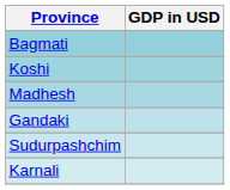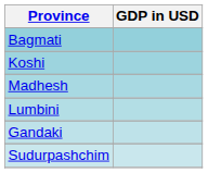 <table class="wikitable sortable static-row-numbers static-row-header-text">
 <tr>
 <th><a href='#'>Province</a></th>
 <th>GDP in USD</th>
 </tr>
 <tr>
 </tr>
 <tr bgcolor="#93D0DB">
 <td><a href='#'>Bagmati</a></td>
 <td></td>
 </tr>
 <tr>
 </tr>
 <tr bgcolor="#9DD4DE">
 <td><a href='#'>Koshi</a></td>
 <td></td>
 </tr>
 <tr>
 </tr>
 <tr bgcolor="#A8D9E2">
 <td><a href='#'>Madhesh</a></td>
 <td></td>
 </tr>
 <tr>
 </tr>
+<tr bgcolor="#B3DEE5">
+<td><a href='#'>Lumbini</a></td>
+<td></td>
+</tr>
 <tr>
 </tr>
 <tr bgcolor="#BEE2E9">
 <td><a href='#'>Gandaki</a></td>
 <td></td>
 </tr>
 <tr>
 </tr>
 <tr bgcolor="#C9E7ED">
 <td><a href='#'>Sudurpashchim</a></td>
 <td></td>
 </tr>
 <tr>
 </tr>
-<tr bgcolor="#D3ECF0">
-<td><a href='#'>Karnali</a></td>
-<td></td>
-</tr>
 <tr>
 </tr>
 </table>
